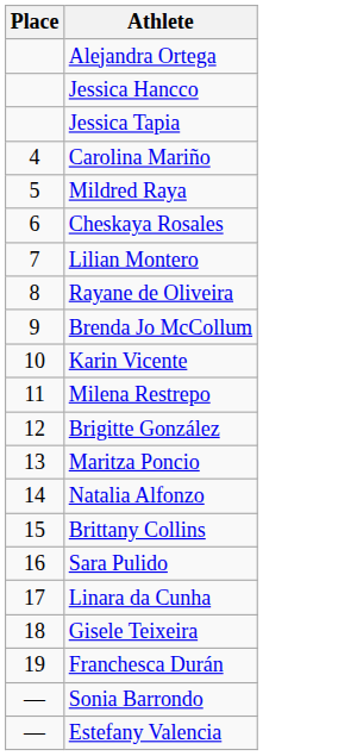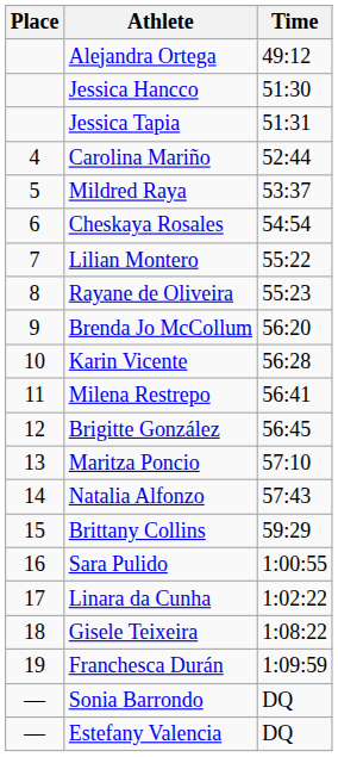 <table class=wikitable>
 <tr>
 <th>Place</th>
 <th>Athlete</th>
+<th>Time</th>
 </tr>
 <tr>
 <td align=center></td>
 <td><a href='#'>Alejandra Ortega</a> </td>
+<td>49:12</td>
 </tr>
 <tr>
 <td align=center></td>
 <td><a href='#'>Jessica Hancco</a> </td>
+<td>51:30</td>
 </tr>
 <tr>
 <td align=center></td>
 <td><a href='#'>Jessica Tapia</a> </td>
+<td>51:31</td>
 </tr>
 <tr>
 <td align=center>4</td>
 <td><a href='#'>Carolina Mariño</a> </td>
+<td>52:44</td>
 </tr>
 <tr>
 <td align=center>5</td>
 <td><a href='#'>Mildred Raya</a> </td>
+<td>53:37</td>
 </tr>
 <tr>
 <td align=center>6</td>
 <td><a href='#'>Cheskaya Rosales</a> </td>
+<td>54:54</td>
 </tr>
 <tr>
 <td align=center>7</td>
 <td><a href='#'>Lilian Montero</a> </td>
+<td>55:22</td>
 </tr>
 <tr>
 <td align=center>8</td>
 <td><a href='#'>Rayane de Oliveira</a> </td>
+<td>55:23</td>
 </tr>
 <tr>
 <td align=center>9</td>
 <td><a href='#'>Brenda Jo McCollum</a> </td>
+<td>56:20</td>
 </tr>
 <tr>
 <td align=center>10</td>
 <td><a href='#'>Karin Vicente</a> </td>
+<td>56:28</td>
 </tr>
 <tr>
 <td align=center>11</td>
 <td><a href='#'>Milena Restrepo</a> </td>
+<td>56:41</td>
 </tr>
 <tr>
 <td align=center>12</td>
 <td><a href='#'>Brigitte González</a> </td>
+<td>56:45</td>
 </tr>
 <tr>
 <td align=center>13</td>
 <td><a href='#'>Maritza Poncio</a> </td>
+<td>57:10</td>
 </tr>
 <tr>
 <td align=center>14</td>
 <td><a href='#'>Natalia Alfonzo</a> </td>
+<td>57:43</td>
 </tr>
 <tr>
 <td align=center>15</td>
 <td><a href='#'>Brittany Collins</a> </td>
+<td>59:29</td>
 </tr>
 <tr>
 <td align=center>16</td>
 <td><a href='#'>Sara Pulido</a> </td>
+<td>1:00:55</td>
 </tr>
 <tr>
 <td align=center>17</td>
 <td><a href='#'>Linara da Cunha</a> </td>
+<td>1:02:22</td>
 </tr>
 <tr>
 <td align=center>18</td>
 <td><a href='#'>Gisele Teixeira</a> </td>
+<td>1:08:22</td>
 </tr>
 <tr>
 <td align=center>19</td>
 <td><a href='#'>Franchesca Durán</a> </td>
+<td>1:09:59</td>
 </tr>
 <tr>
 <td align=center>—</td>
 <td><a href='#'>Sonia Barrondo</a> </td>
+<td>DQ</td>
 </tr>
 <tr>
 <td align=center>—</td>
 <td><a href='#'>Estefany Valencia</a> </td>
+<td>DQ</td>
 </tr>
 </table>
